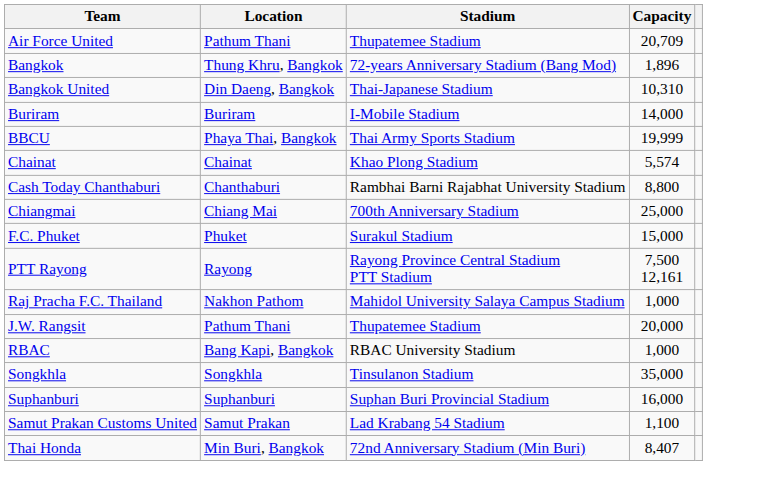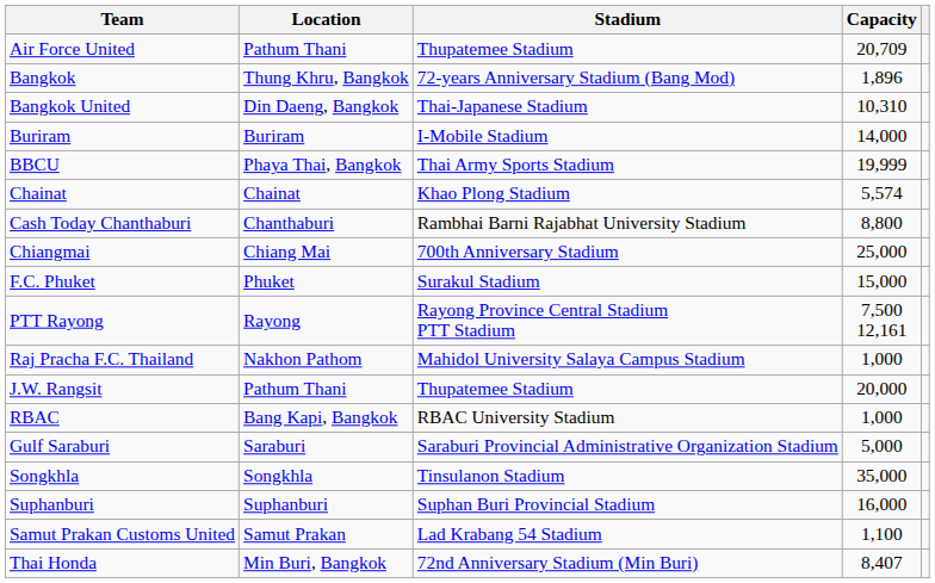 <table class="wikitable sortable">
 <tr>
 <th>Team</th>
 <th>Location</th>
 <th>Stadium</th>
 <th>Capacity</th>
 <th class="unsortable"></th>
 </tr>
 <tr>
 <td><a href='#'>Air Force United</a></td>
 <td><a href='#'>Pathum Thani</a></td>
 <td><a href='#'>Thupatemee Stadium</a></td>
 <td align="center">20,709</td>
 <td></td>
 </tr>
 <tr>
 <td><a href='#'>Bangkok</a></td>
 <td><a href='#'>Thung Khru</a>, <a href='#'>Bangkok</a></td>
 <td><a href='#'>72-years Anniversary Stadium (Bang Mod)</a></td>
 <td align="center">1,896</td>
 <td></td>
 </tr>
 <tr>
 <td><a href='#'>Bangkok United</a></td>
 <td><a href='#'>Din Daeng</a>, <a href='#'>Bangkok</a></td>
 <td><a href='#'>Thai-Japanese Stadium</a></td>
 <td align="center">10,310</td>
 <td></td>
 </tr>
 <tr>
 <td><a href='#'>Buriram</a></td>
 <td><a href='#'>Buriram</a></td>
 <td><a href='#'>I-Mobile Stadium</a></td>
 <td align="center">14,000</td>
 <td></td>
 </tr>
 <tr>
 <td><a href='#'>BBCU</a></td>
 <td><a href='#'>Phaya Thai</a>, <a href='#'>Bangkok</a></td>
 <td><a href='#'>Thai Army Sports Stadium</a></td>
 <td align="center">19,999</td>
 <td></td>
 </tr>
 <tr>
 <td><a href='#'>Chainat</a></td>
 <td><a href='#'>Chainat</a></td>
 <td><a href='#'>Khao Plong Stadium</a></td>
 <td align="center">5,574</td>
 <td></td>
 </tr>
 <tr>
 <td><a href='#'>Cash Today Chanthaburi</a></td>
 <td><a href='#'>Chanthaburi</a></td>
 <td>Rambhai Barni Rajabhat University Stadium</td>
 <td align="center">8,800</td>
 <td></td>
 </tr>
 <tr>
 <td><a href='#'>Chiangmai</a></td>
 <td><a href='#'>Chiang Mai</a></td>
 <td><a href='#'>700th Anniversary Stadium</a></td>
 <td align="center">25,000</td>
 <td></td>
 </tr>
 <tr>
 <td><a href='#'>F.C. Phuket</a></td>
 <td><a href='#'>Phuket</a></td>
 <td><a href='#'>Surakul Stadium</a></td>
 <td align="center">15,000</td>
 <td></td>
 </tr>
 <tr>
 <td><a href='#'>PTT Rayong</a></td>
 <td><a href='#'>Rayong</a></td>
 <td><a href='#'>Rayong Province Central Stadium</a><br><a href='#'>PTT Stadium</a></td>
 <td align="center">7,500<br>12,161</td>
 <td><br></td>
 </tr>
 <tr>
 <td><a href='#'>Raj Pracha F.C. Thailand</a></td>
 <td><a href='#'>Nakhon Pathom</a></td>
 <td><a href='#'>Mahidol University Salaya Campus Stadium</a></td>
 <td align="center">1,000</td>
 <td></td>
 </tr>
 <tr>
 <td><a href='#'>J.W. Rangsit</a></td>
 <td><a href='#'>Pathum Thani</a></td>
 <td><a href='#'>Thupatemee Stadium</a></td>
 <td align="center">20,000</td>
 <td></td>
 </tr>
 <tr>
 <td><a href='#'>RBAC</a></td>
 <td><a href='#'>Bang Kapi</a>, <a href='#'>Bangkok</a></td>
 <td>RBAC University Stadium</td>
 <td align="center">1,000</td>
 <td></td>
 </tr>
 <tr>
+<td><a href='#'>Gulf Saraburi</a></td>
+<td><a href='#'>Saraburi</a></td>
+<td><a href='#'>Saraburi Provincial Administrative Organization Stadium</a></td>
+<td align="center">5,000</td>
+<td></td>
+</tr>
+<tr>
 <td><a href='#'>Songkhla</a></td>
 <td><a href='#'>Songkhla</a></td>
 <td><a href='#'>Tinsulanon Stadium</a></td>
 <td align="center">35,000</td>
 <td></td>
 </tr>
 <tr>
 <td><a href='#'>Suphanburi</a></td>
 <td><a href='#'>Suphanburi</a></td>
 <td><a href='#'>Suphan Buri Provincial Stadium</a></td>
 <td align="center">16,000</td>
 <td></td>
 </tr>
 <tr>
 <td><a href='#'>Samut Prakan Customs United</a></td>
 <td><a href='#'>Samut Prakan</a></td>
 <td><a href='#'>Lad Krabang 54 Stadium</a></td>
 <td align="center">1,100</td>
 <td></td>
 </tr>
 <tr>
 <td><a href='#'>Thai Honda</a></td>
 <td><a href='#'>Min Buri</a>, <a href='#'>Bangkok</a></td>
 <td><a href='#'>72nd Anniversary Stadium (Min Buri)</a></td>
 <td align="center">8,407</td>
 <td></td>
 </tr>
 </table>
